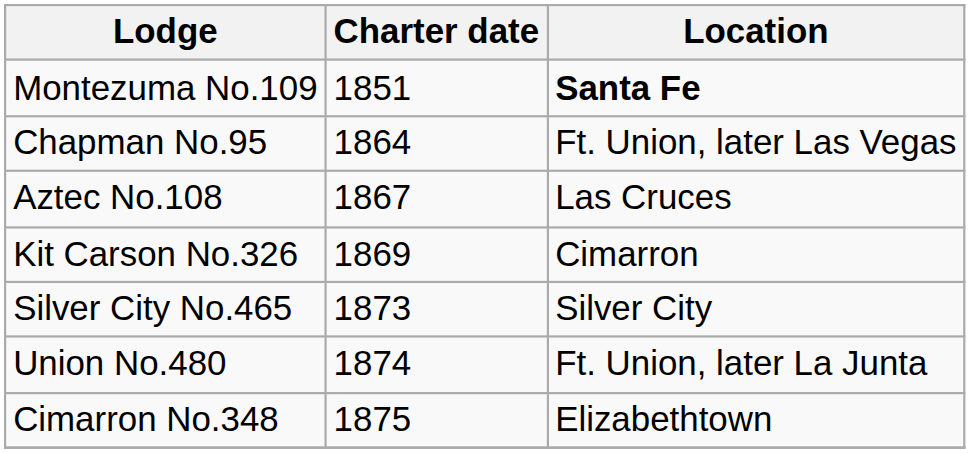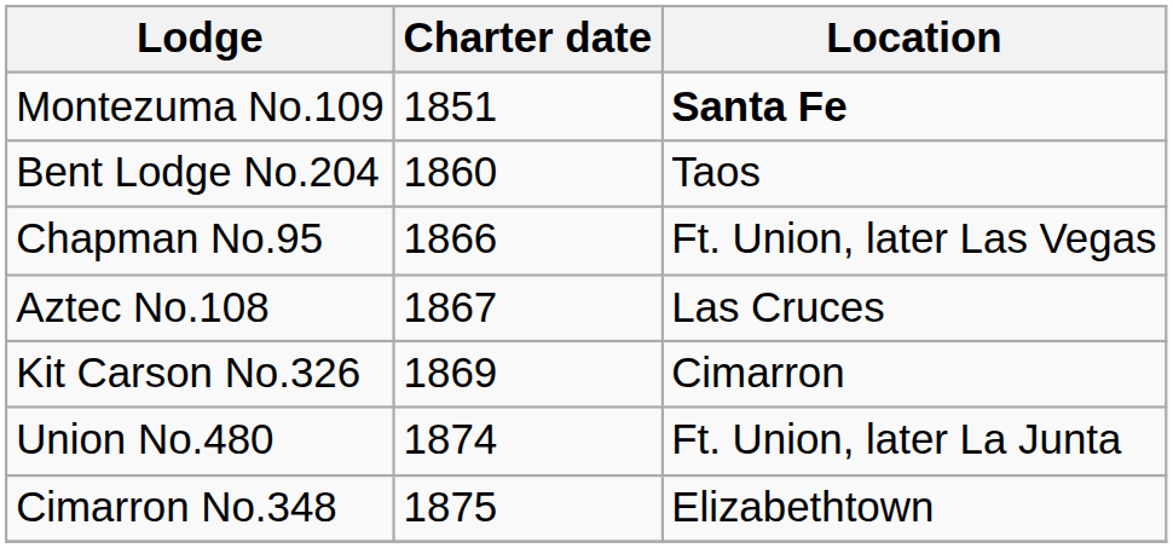 <table class="wikitable">
 <tr>
 <th>Lodge</th>
 <th>Charter date</th>
 <th>Location</th>
 </tr>
 <tr>
 <td>Montezuma No.109</td>
 <td>1851</td>
 <td><strong>Santa Fe</strong></td>
 </tr>
 <tr>
+<td>Bent Lodge No.204</td>
+<td>1860</td>
+<td>Taos</td>
+</tr>
+<tr>
 <td>Chapman No.95</td>
-<td>1864</td>
+<td>1866</td>
 <td>Ft. Union, later Las Vegas</td>
 </tr>
 <tr>
 <td>Aztec No.108</td>
 <td>1867</td>
 <td>Las Cruces</td>
 </tr>
 <tr>
 <td>Kit Carson No.326</td>
 <td>1869</td>
 <td>Cimarron</td>
-</tr>
-<tr>
-<td>Silver City No.465</td>
-<td>1873</td>
-<td>Silver City</td>
 </tr>
 <tr>
 <td>Union No.480</td>
 <td>1874</td>
 <td>Ft. Union, later La Junta</td>
 </tr>
 <tr>
 <td>Cimarron No.348</td>
 <td>1875</td>
 <td>Elizabethtown</td>
 </tr>
 <tr>
 </tr>
 </table>
